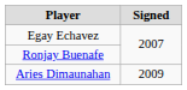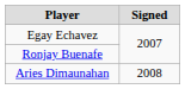 <table class="wikitable" style="text-align: center">
 <tr align="center" bgcolor="#dddddd">
 <td style="width:140px"><strong>Player</strong></td>
 <td style="width:70px"><strong>Signed</strong></td>
 </tr>
 <tr>
 <td>Egay Echavez</td>
 <td rowspan="2">2007</td>
 </tr>
 <tr>
 <td><a href='#'>Ronjay Buenafe</a></td>
 </tr>
 <tr>
 <td><a href='#'>Aries Dimaunahan</a></td>
-<td>2009</td>
+<td>2008</td>
 </tr>
 </table>
